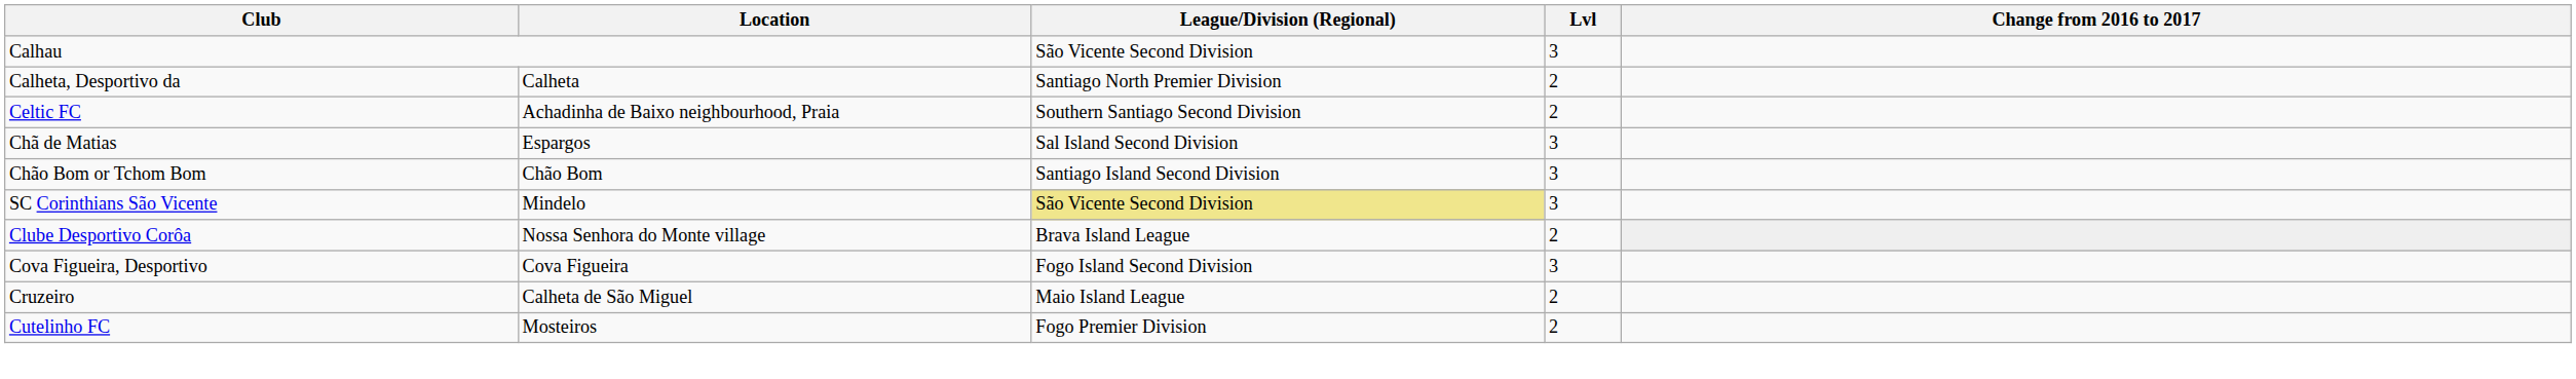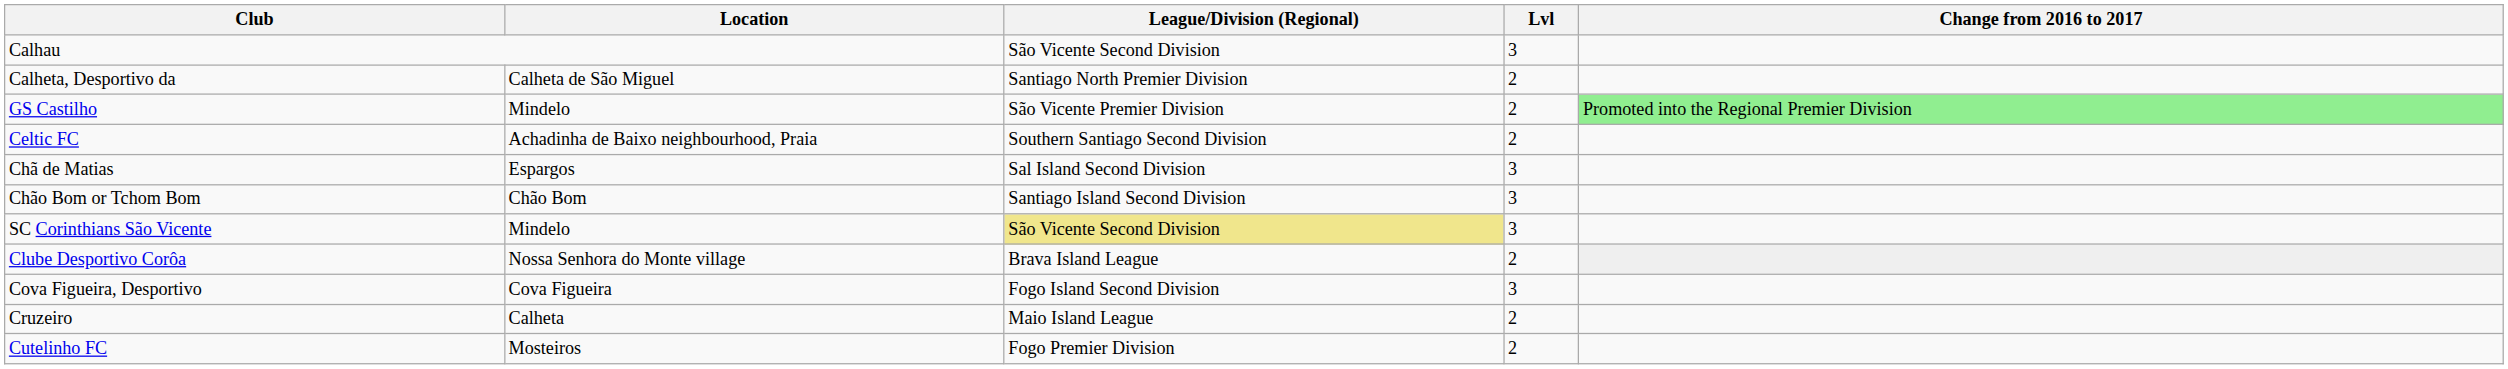 <table class="wikitable sortable" width=100% style="font-size:90%">
 <tr>
 <th width=20%>Club</th>
 <th width=20%>Location</th>
 <th width=20%>League/Division (Regional)</th>
 <th width=3%>Lvl</th>
 <th width=37%>Change from 2016 to 2017</th>
 </tr>
 <tr>
 <td colspan="2">Calhau</td>
 <td>São Vicente Second Division</td>
 <td>3</td>
 <td></td>
 </tr>
 <tr>
 <td>Calheta, Desportivo da</td>
-<td>Calheta</td>
+<td>Calheta de São Miguel</td>
 <td>Santiago North Premier Division</td>
 <td>2</td>
 <td></td>
+</tr>
+<tr>
+<td><a href='#'>GS Castilho</a></td>
+<td>Mindelo</td>
+<td>São Vicente Premier  Division</td>
+<td>2</td>
+<td style="background:lightgreen">Promoted into the Regional Premier Division</td>
 </tr>
 <tr>
 <td><a href='#'>Celtic FC</a></td>
 <td>Achadinha de Baixo neighbourhood, Praia</td>
 <td>Southern Santiago Second Division</td>
 <td>2</td>
 <td></td>
 </tr>
 <tr>
 <td>Chã de Matias</td>
 <td>Espargos</td>
 <td>Sal Island Second Division</td>
 <td>3</td>
 <td></td>
 </tr>
 <tr>
 <td>Chão Bom or Tchom Bom</td>
 <td>Chão Bom</td>
 <td>Santiago Island Second Division</td>
 <td>3</td>
 <td></td>
 </tr>
 <tr>
 <td>SC <a href='#'>Corinthians São Vicente</a></td>
 <td>Mindelo</td>
 <td style="background: khaki;">São Vicente Second Division</td>
 <td>3</td>
 <td></td>
 </tr>
 <tr>
 <td><a href='#'>Clube Desportivo Corôa</a></td>
 <td>Nossa Senhora do Monte village</td>
 <td>Brava Island League</td>
 <td>2</td>
 <td bgcolor=#EFEFEF></td>
 </tr>
 <tr>
 <td>Cova Figueira, Desportivo</td>
 <td>Cova Figueira</td>
 <td>Fogo Island Second Division</td>
 <td>3</td>
 <td></td>
 </tr>
 <tr>
 <td>Cruzeiro</td>
-<td>Calheta de São Miguel</td>
+<td>Calheta</td>
 <td>Maio Island League</td>
 <td>2</td>
 <td></td>
 </tr>
 <tr>
 <td><a href='#'>Cutelinho FC</a></td>
 <td>Mosteiros</td>
 <td>Fogo Premier Division</td>
 <td>2</td>
 <td></td>
 </tr>
 </table>
